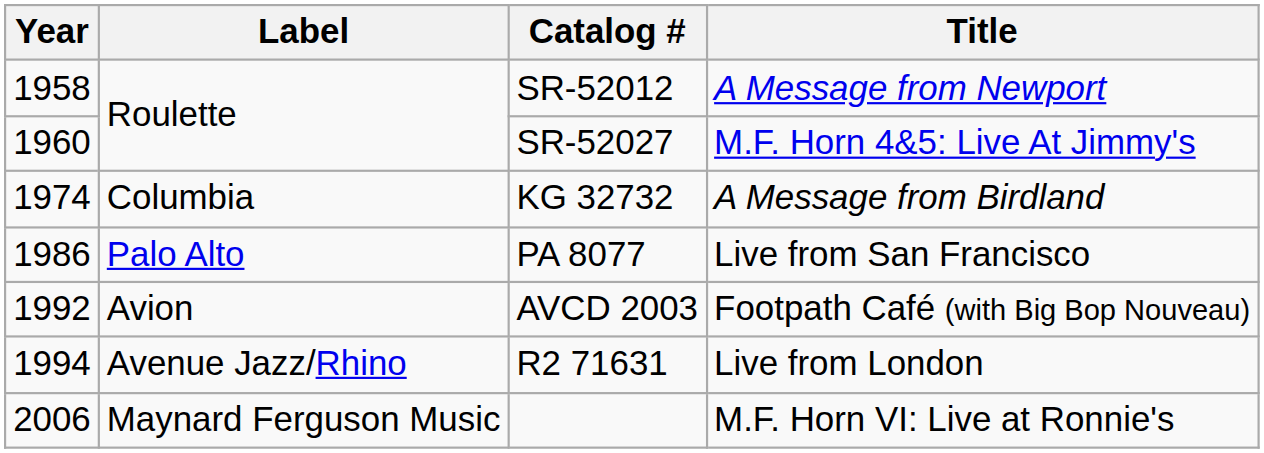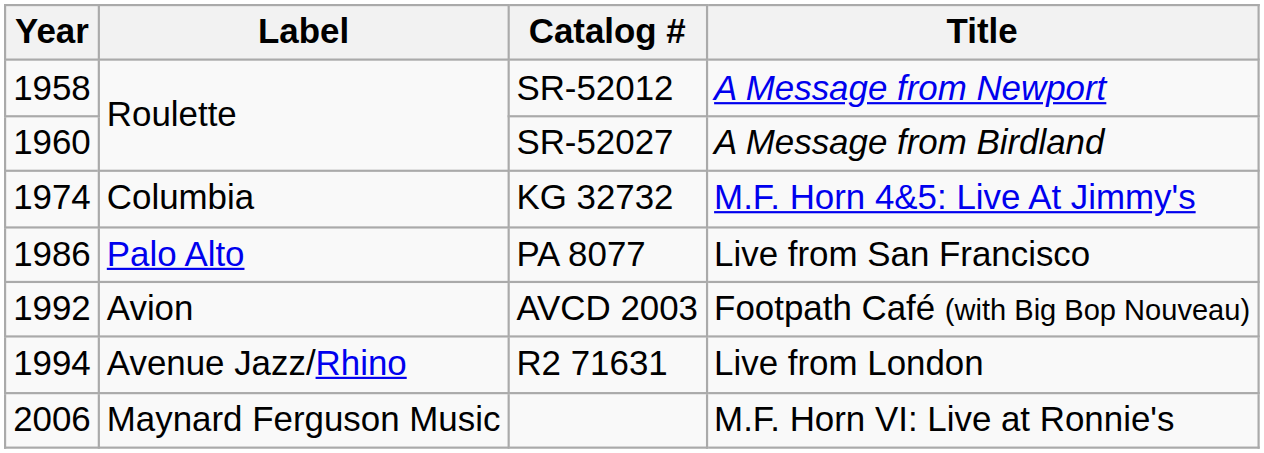 <table class="wikitable sortable">
 <tr>
 <th>Year</th>
 <th>Label</th>
 <th>Catalog #</th>
 <th>Title</th>
 </tr>
 <tr>
 <td>1958</td>
 <td rowspan="2">Roulette</td>
 <td>SR-52012</td>
 <td><em><a href='#'>A Message from Newport</a></em></td>
 </tr>
 <tr>
 <td>1960</td>
 <td>SR-52027</td>
-<td><a href='#'>M.F. Horn 4&5: Live At Jimmy's</a></td>
+<td><em>A Message from Birdland</em></td>
 </tr>
 <tr>
 <td>1974</td>
 <td>Columbia</td>
 <td>KG 32732</td>
-<td><em>A Message from Birdland</em></td>
+<td><a href='#'>M.F. Horn 4&5: Live At Jimmy's</a></td>
 </tr>
 <tr>
 <td>1986</td>
 <td><a href='#'>Palo Alto</a></td>
 <td>PA 8077</td>
 <td>Live from San Francisco</td>
 </tr>
 <tr>
 <td>1992</td>
 <td>Avion</td>
 <td>AVCD 2003</td>
 <td>Footpath Café <small>(with Big Bop Nouveau)</small></td>
 </tr>
 <tr>
 <td>1994</td>
 <td>Avenue Jazz/<a href='#'>Rhino</a></td>
 <td>R2 71631</td>
 <td>Live from London</td>
 </tr>
 <tr>
 <td>2006</td>
 <td>Maynard Ferguson Music</td>
 <td></td>
 <td>M.F. Horn VI: Live at Ronnie's</td>
 </tr>
 </table>
